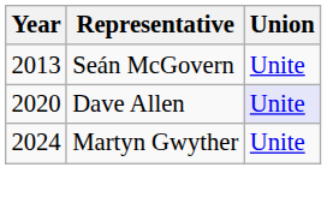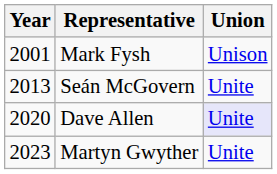 <table class="wikitable">
 <tr>
 <th>Year</th>
 <th>Representative</th>
 <th>Union</th>
+</tr>
+<tr>
+<td>2001</td>
+<td>Mark Fysh</td>
+<td><a href='#'>Unison</a></td>
 </tr>
 <tr>
 <td>2013</td>
 <td>Seán McGovern</td>
 <td><a href='#'>Unite</a></td>
 </tr>
 <tr>
 <td>2020</td>
 <td>Dave Allen</td>
 <td style="background: lavender;"><a href='#'>Unite</a></td>
 </tr>
 <tr>
-<td>2024</td>
+<td>2023</td>
 <td>Martyn Gwyther</td>
 <td><a href='#'>Unite</a></td>
 </tr>
 </table>
